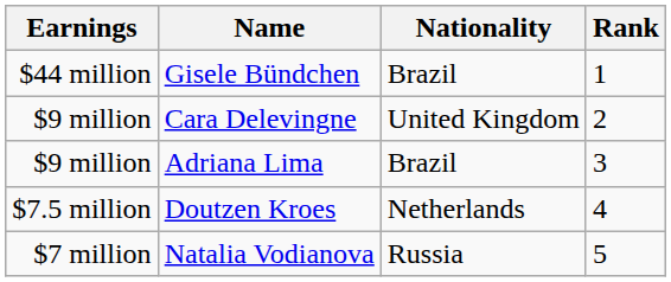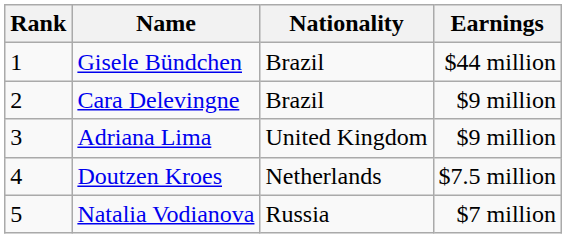 <table class="wikitable sortable" border="0">
 <tr>
-<th scope="col">Earnings</th>
+<th scope="col">Rank</th>
 <th scope="col">Name</th>
 <th scope="col">Nationality</th>
-<th scope="col">Rank</th>
+<th scope="col">Earnings</th>
 </tr>
 <tr>
-<td align="right">$44 million</td>
+<td>1</td>
 <td><a href='#'>Gisele Bündchen</a></td>
 <td>Brazil</td>
-<td>1</td>
+<td align="right">$44 million</td>
 </tr>
 <tr>
+<td>2</td>
+<td><a href='#'>Cara Delevingne</a></td>
+<td>Brazil</td>
 <td align="right">$9 million</td>
-<td><a href='#'>Cara Delevingne</a></td>
-<td>United Kingdom</td>
-<td>2</td>
 </tr>
 <tr>
+<td>3</td>
+<td><a href='#'>Adriana Lima</a></td>
+<td>United Kingdom</td>
 <td align="right">$9 million</td>
-<td><a href='#'>Adriana Lima</a></td>
-<td>Brazil</td>
-<td>3</td>
 </tr>
 <tr>
-<td align="right">$7.5 million</td>
+<td>4</td>
 <td><a href='#'>Doutzen Kroes</a></td>
 <td>Netherlands</td>
-<td>4</td>
+<td align="right">$7.5 million</td>
 </tr>
 <tr>
-<td align="right">$7 million</td>
+<td>5</td>
 <td><a href='#'>Natalia Vodianova</a></td>
 <td>Russia</td>
-<td>5</td>
+<td align="right">$7 million</td>
 </tr>
 </table>
